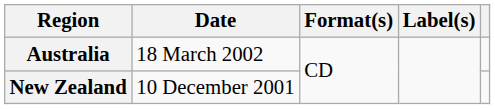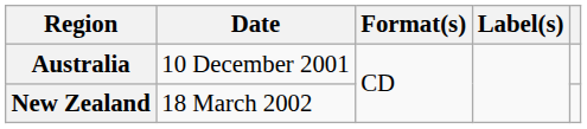 <table class="wikitable plainrowheaders">
 <tr>
 <th scope="col">Region</th>
 <th scope="col">Date</th>
 <th scope="col">Format(s)</th>
 <th scope="col">Label(s)</th>
 <th scope="col"></th>
 </tr>
 <tr>
 <th scope="row">Australia</th>
-<td>18 March 2002</td>
+<td>10 December 2001</td>
 <td rowspan="2">CD</td>
 <td rowspan="2"></td>
 <td></td>
 </tr>
 <tr>
 <th scope="row">New Zealand</th>
-<td>10 December 2001</td>
+<td>18 March 2002</td>
 <td></td>
 </tr>
 </table>
